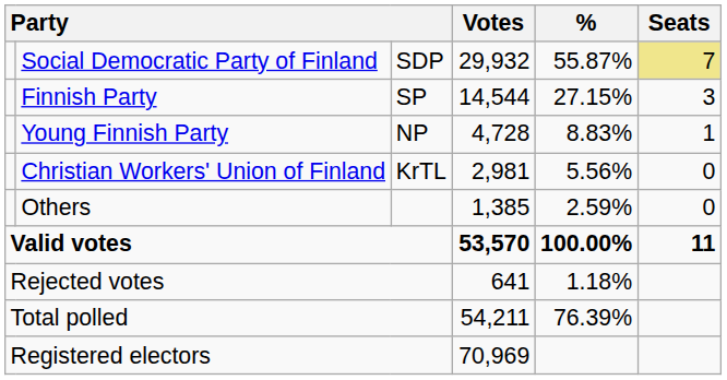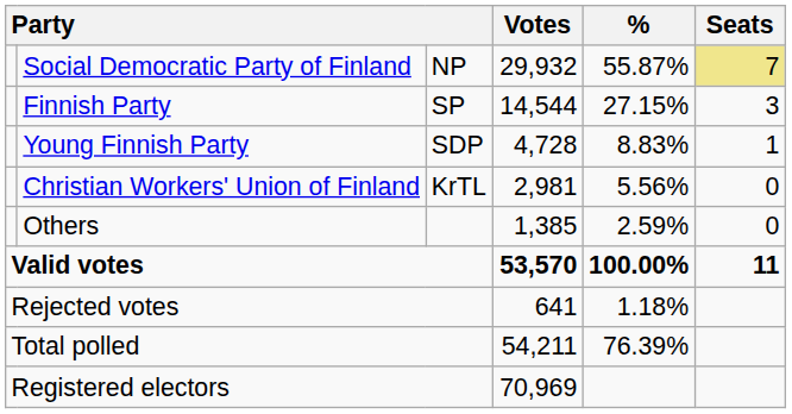 <table class="wikitable" border="1" style="text-align:right;">
 <tr>
 <th style="text-align:left;" colspan=3>Party</th>
 <th align=center width="50">Votes</th>
 <th align=center width="50">%</th>
 <th align=center width="50">Seats</th>
 </tr>
 <tr>
 <td></td>
 <td align=left style="white-space: nowrap;"><a href='#'>Social Democratic Party of Finland</a></td>
-<td align=left>SDP</td>
+<td align=left>NP</td>
 <td>29,932</td>
 <td>55.87%</td>
 <td style="background: khaki;">7</td>
 </tr>
 <tr>
 <td></td>
 <td align=left><a href='#'>Finnish Party</a></td>
 <td align=left>SP</td>
 <td>14,544</td>
 <td>27.15%</td>
 <td>3</td>
 </tr>
 <tr>
 <td></td>
 <td align=left><a href='#'>Young Finnish Party</a></td>
-<td align=left>NP</td>
+<td align=left>SDP</td>
 <td>4,728</td>
 <td>8.83%</td>
 <td>1</td>
 </tr>
 <tr>
 <td></td>
 <td align=left><a href='#'>Christian Workers' Union of Finland</a></td>
 <td align=left>KrTL</td>
 <td>2,981</td>
 <td>5.56%</td>
 <td>0</td>
 </tr>
 <tr>
 <td></td>
 <td align=left>Others</td>
 <td align=left></td>
 <td>1,385</td>
 <td>2.59%</td>
 <td>0</td>
 </tr>
 <tr style="font-weight:bold">
 <td align=left colspan=3>Valid votes</td>
 <td>53,570</td>
 <td>100.00%</td>
 <td>11</td>
 </tr>
 <tr>
 <td align=left colspan=3>Rejected votes</td>
 <td>641</td>
 <td>1.18%</td>
 <td></td>
 </tr>
 <tr>
 <td align=left colspan=3>Total polled</td>
 <td>54,211</td>
 <td>76.39%</td>
 <td></td>
 </tr>
 <tr>
 <td align=left colspan=3>Registered electors</td>
 <td>70,969</td>
 <td></td>
 <td></td>
 </tr>
 </table>
